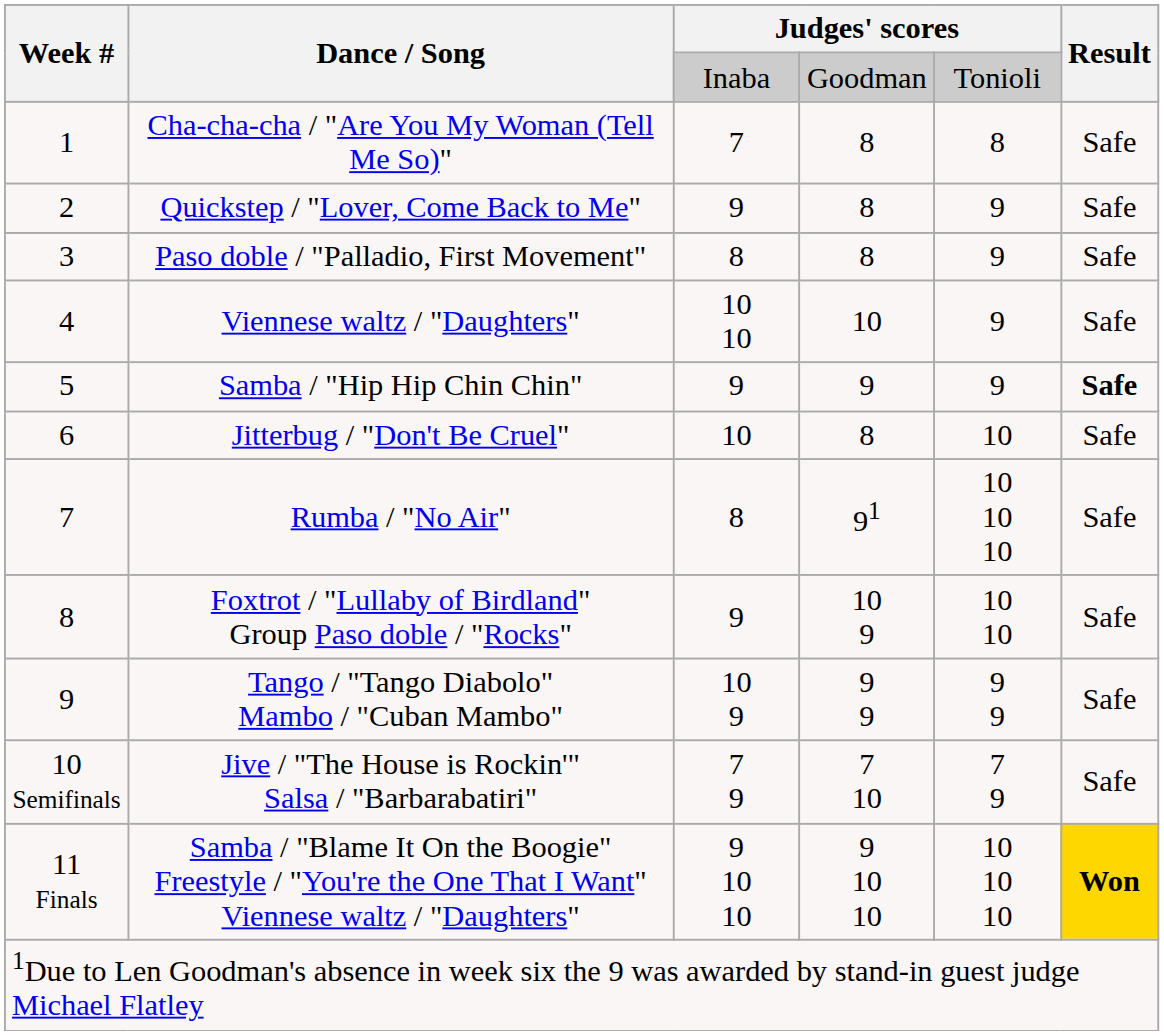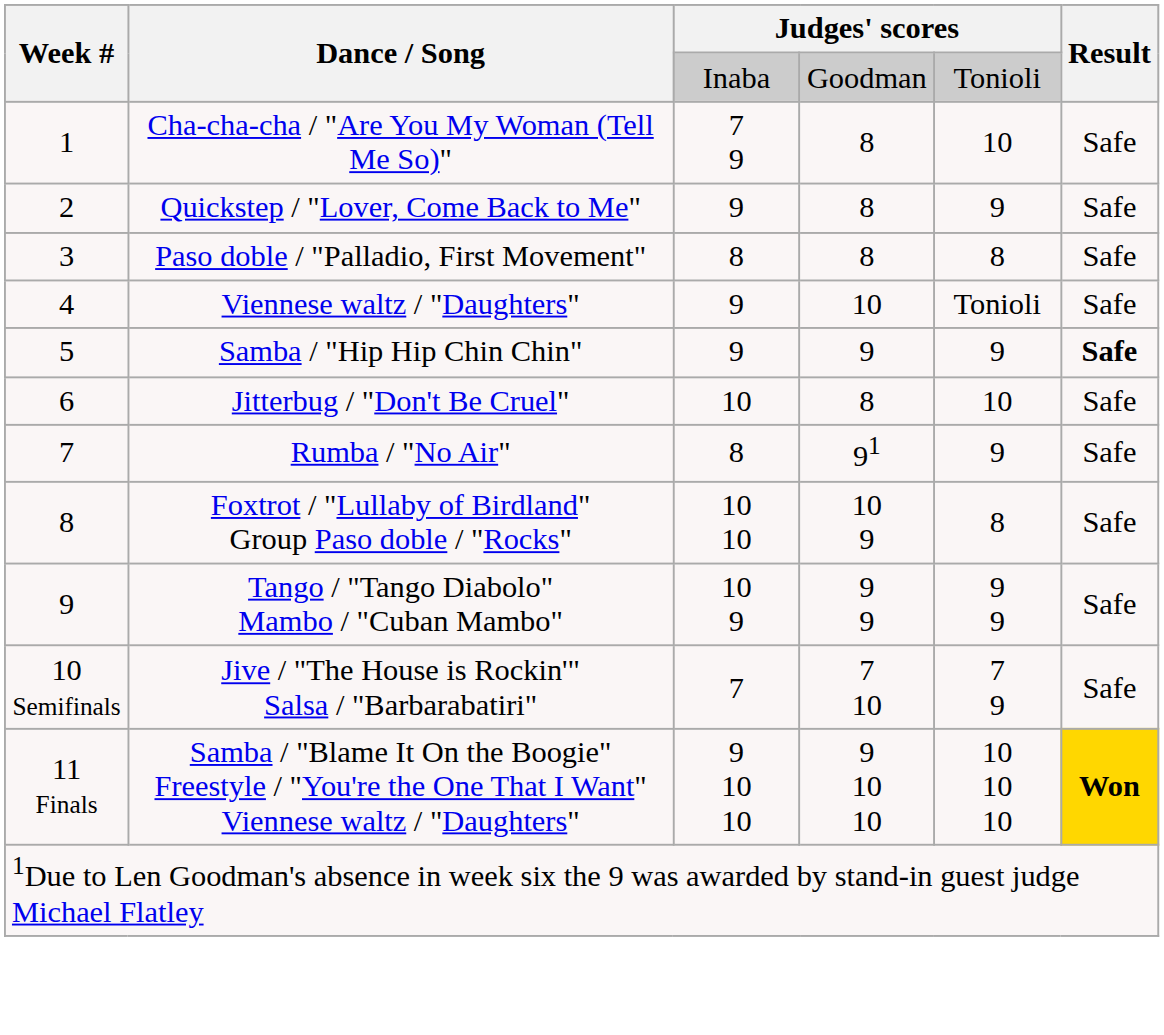 <table class="wikitable collapsible collapsed">
 <tr style="text-align:Center; background:#ccc;">
 <th rowspan="2">Week #</th>
 <th rowspan="2">Dance / Song</th>
 <th colspan="3">Judges' scores</th>
 <th rowspan="2">Result</th>
 </tr>
 <tr style="text-align:center; background:#ccc;">
 <td style="width:11%; ">Inaba</td>
 <td style="width:11%; ">Goodman</td>
 <td style="width:11%; ">Tonioli</td>
 </tr>
 <tr style="text-align: center; background:#faf6f6;">
 <td>1</td>
 <td><a href='#'>Cha-cha-cha</a> / "<a href='#'>Are You My Woman (Tell Me So)</a>"</td>
-<td>7</td>
+<td>7<br>9</td>
 <td>8</td>
-<td>8</td>
+<td>10</td>
 <td>Safe</td>
 </tr>
 <tr style="text-align: center; background:#faf6f6;">
 <td>2</td>
 <td><a href='#'>Quickstep</a> / "<a href='#'>Lover, Come Back to Me</a>"</td>
 <td>9</td>
 <td>8</td>
 <td>9</td>
 <td>Safe</td>
 </tr>
 <tr style="text-align: center; background:#faf6f6;">
 <td>3</td>
 <td><a href='#'>Paso doble</a> / "Palladio, First Movement"</td>
 <td>8</td>
 <td>8</td>
-<td>9</td>
+<td>8</td>
 <td>Safe</td>
 </tr>
 <tr style="text-align: center; background:#faf6f6;">
 <td>4</td>
 <td><a href='#'>Viennese waltz</a> / "<a href='#'>Daughters</a>"</td>
-<td>10<br>10</td>
+<td>9</td>
 <td>10</td>
-<td>9</td>
+<td style="width:11%; ">Tonioli</td>
 <td>Safe</td>
 </tr>
 <tr style="text-align: center; background:#faf6f6;">
 <td>5</td>
 <td><a href='#'>Samba</a> / "Hip Hip Chin Chin"</td>
 <td>9</td>
 <td>9</td>
 <td>9</td>
 <td><strong>Safe</strong></td>
 </tr>
 <tr style="text-align: center; background:#faf6f6;">
 <td>6</td>
 <td><a href='#'>Jitterbug</a> / "<a href='#'>Don't Be Cruel</a>"</td>
 <td>10</td>
 <td>8</td>
 <td>10</td>
 <td>Safe</td>
 </tr>
 <tr style="text-align: center; background:#faf6f6;">
 <td>7</td>
 <td><a href='#'>Rumba</a> / "<a href='#'>No Air</a>"</td>
 <td>8</td>
 <td>9<sup>1</sup></td>
-<td>10<br>10<br>10</td>
+<td>9</td>
 <td>Safe</td>
 </tr>
 <tr style="text-align: center; background:#faf6f6;">
 <td>8</td>
 <td><a href='#'>Foxtrot</a> / "<a href='#'>Lullaby of Birdland</a>"<br>Group <a href='#'>Paso doble</a> / "<a href='#'>Rocks</a>"</td>
-<td>9</td>
+<td>10<br>10</td>
 <td>10<br>9</td>
-<td>10<br>10</td>
+<td>8</td>
 <td>Safe</td>
 </tr>
 <tr style="text-align: center; background:#faf6f6;">
 <td>9</td>
 <td><a href='#'>Tango</a> / "Tango Diabolo"<br> <a href='#'>Mambo</a> / "Cuban Mambo"</td>
 <td>10<br>9</td>
 <td>9<br>9</td>
 <td>9<br>9</td>
 <td>Safe</td>
 </tr>
 <tr style="text-align: center; background:#faf6f6;">
 <td>10<br><small>Semifinals</small></td>
 <td><a href='#'>Jive</a> / "The House is Rockin'"<br> <a href='#'>Salsa</a> / "Barbarabatiri"</td>
-<td>7<br>9</td>
+<td>7</td>
 <td>7<br>10</td>
 <td>7<br>9</td>
 <td>Safe</td>
 </tr>
 <tr style="text-align: center; background:#faf6f6;">
 <td>11<br><small>Finals</small></td>
 <td><a href='#'>Samba</a> / "Blame It On the Boogie"<br><a href='#'>Freestyle</a> / "<a href='#'>You're the One That I Want</a>"<br><a href='#'>Viennese waltz</a> / "<a href='#'>Daughters</a>"</td>
 <td>9<br>10<br>10</td>
 <td>9<br>10<br>10</td>
 <td>10<br>10<br>10</td>
 <th style="background:gold;">Won</th>
 </tr>
 <tr>
 <td colspan="11" style="background:#faf6f6; text-align:left;"><sup>1</sup>Due to Len Goodman's absence in week six the 9 was awarded by stand-in guest judge <a href='#'>Michael Flatley</a></td>
 </tr>
 </table>
